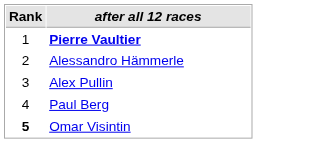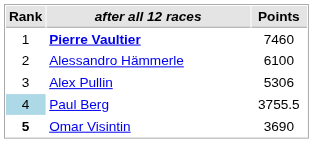 <table cellspacing="1" cellpadding="3" style="border:1px solid #aaa; font-size:86%;">
 <tr style="background:#e4e4e4;">
 <th style="border-bottom:1px solid #aaa; width:10px;">Rank</th>
 <th style="border-bottom:1px solid #aaa; width:200px;"><em>after all 12 races</em></th>
+<th style="border-bottom:1px solid #aaa; width:50px;">Points</th>
 </tr>
 <tr>
 <td align=center>1</td>
 <td><strong> <a href='#'>Pierre Vaultier</a></strong></td>
+<td align=center>7460</td>
 </tr>
 <tr>
 <td align=center>2</td>
 <td> <a href='#'>Alessandro Hämmerle</a></td>
+<td align=center>6100</td>
 </tr>
 <tr>
 <td align=center>3</td>
 <td> <a href='#'>Alex Pullin</a></td>
+<td align=center>5306</td>
 </tr>
 <tr>
-<td align=center>4</td>
+<td align=center style="background: lightblue;">4</td>
 <td> <a href='#'>Paul Berg</a></td>
+<td align=center>3755.5</td>
 </tr>
 <tr>
 <td align=center><strong>5</strong></td>
 <td> <a href='#'>Omar Visintin</a></td>
+<td align=center>3690</td>
 </tr>
 </table>
